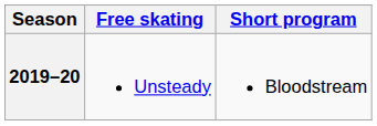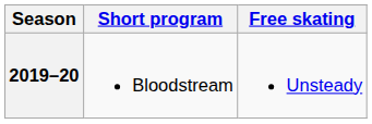 <table class=wikitable style=text-align:center>
 <tr>
 <th>Season</th>
+<th><a href='#'>Short program</a></th>
 <th><a href='#'>Free skating</a></th>
-<th><a href='#'>Short program</a></th>
 </tr>
 <tr>
 <th>2019–20 <br></th>
+<td><br><ul><li>Bloodstream <br> </li></ul></td>
 <td><br><ul><li><a href='#'>Unsteady</a> <br></li></ul></td>
-<td><br><ul><li>Bloodstream <br> </li></ul></td>
 </tr>
 </table>
